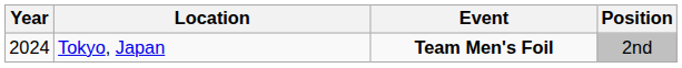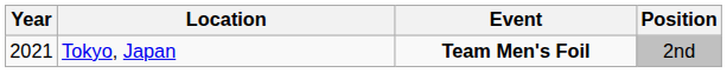 <table class="wikitable" style="text-align:center;">
 <tr>
 <th>Year</th>
 <th style="width:17em">Location</th>
 <th style="width:12em">Event</th>
 <th>Position</th>
 </tr>
 <tr>
-<td>2024</td>
+<td>2021</td>
 <td rowspan="1" align="left"> <a href='#'>Tokyo</a>, <a href='#'>Japan</a></td>
 <td><strong>Team Men's Foil</strong></td>
 <td bgcolor="silver">2nd</td>
 </tr>
 </table>
